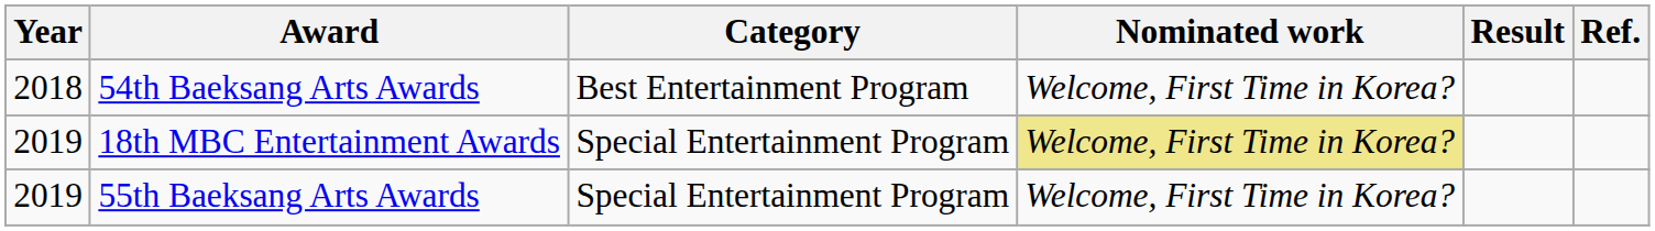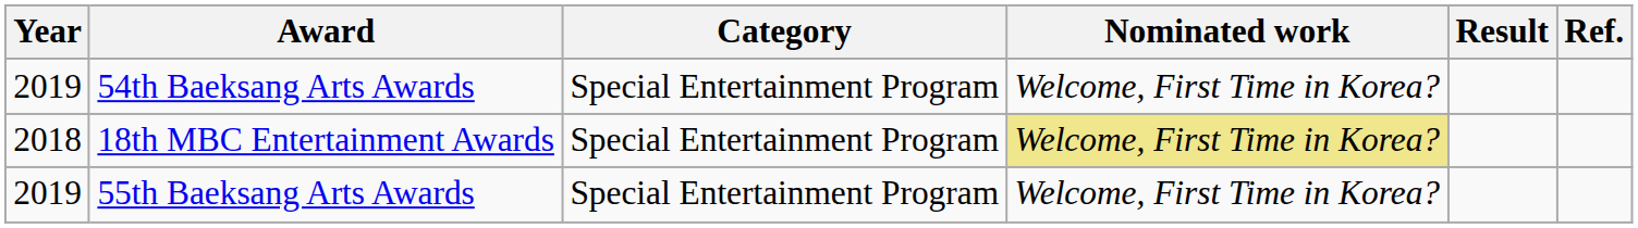 <table class="wikitable">
 <tr>
 <th>Year</th>
 <th>Award</th>
 <th>Category</th>
 <th>Nominated work</th>
 <th>Result</th>
 <th>Ref.</th>
 </tr>
 <tr>
-<td>2018</td>
+<td>2019</td>
 <td><a href='#'>54th Baeksang Arts Awards</a></td>
-<td>Best Entertainment Program</td>
+<td>Special Entertainment Program</td>
 <td><em>Welcome, First Time in Korea?</em></td>
 <td></td>
 <td></td>
 </tr>
 <tr>
-<td>2019</td>
+<td>2018</td>
 <td><a href='#'>18th MBC Entertainment Awards</a></td>
 <td>Special Entertainment Program</td>
 <td style="background: khaki;"><em>Welcome, First Time in Korea?</em></td>
 <td></td>
 <td></td>
 </tr>
 <tr>
 <td>2019</td>
 <td><a href='#'>55th Baeksang Arts Awards</a></td>
 <td>Special Entertainment Program</td>
 <td><em>Welcome, First Time in Korea?</em></td>
 <td></td>
 <td></td>
 </tr>
 </table>
